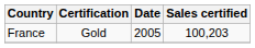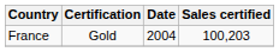 <table class="wikitable sortable">
 <tr>
 <th bgcolor="#ebf5ff">Country</th>
 <th bgcolor="#ebf5ff">Certification</th>
 <th bgcolor="#ebf5ff">Date</th>
 <th bgcolor="#ebf5ff">Sales certified</th>
 </tr>
 <tr>
 <td>France</td>
 <td align="center">Gold</td>
-<td align="center">2005</td>
+<td align="center">2004</td>
 <td align="center">100,203</td>
 </tr>
 <tr>
 </tr>
 </table>
